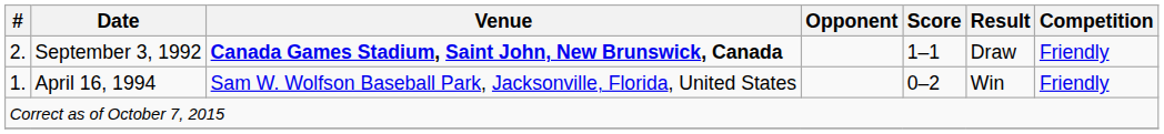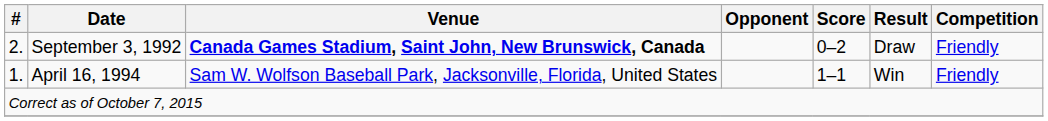 <table class="wikitable" style="font-size:95%;">
 <tr>
 <th>#</th>
 <th>Date</th>
 <th>Venue</th>
 <th>Opponent</th>
 <th>Score</th>
 <th>Result</th>
 <th>Competition</th>
 </tr>
 <tr>
 <td>2.</td>
 <td>September 3, 1992</td>
 <td><strong><a href='#'>Canada Games Stadium</a>, <a href='#'>Saint John, New Brunswick</a>, Canada</strong></td>
 <td></td>
-<td>1–1</td>
+<td>0–2</td>
 <td>Draw</td>
 <td><a href='#'>Friendly</a></td>
 </tr>
 <tr>
 <td>1.</td>
 <td>April 16, 1994</td>
 <td><a href='#'>Sam W. Wolfson Baseball Park</a>, <a href='#'>Jacksonville, Florida</a>, United States</td>
 <td></td>
-<td>0–2</td>
+<td>1–1</td>
 <td>Win</td>
 <td><a href='#'>Friendly</a></td>
 </tr>
 <tr>
 <td colspan="15"><small><em>Correct as of October 7, 2015</em></small></td>
 </tr>
 <tr>
 </tr>
 </table>
